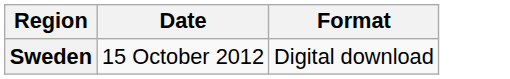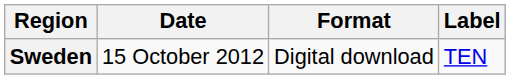 <table class="wikitable plainrowheaders">
 <tr>
 <th>Region</th>
 <th>Date</th>
 <th>Format</th>
+<th>Label</th>
 </tr>
 <tr>
 <th scope="row">Sweden</th>
 <td>15 October 2012</td>
 <td>Digital download</td>
+<td><a href='#'>TEN</a></td>
 </tr>
 </table>
